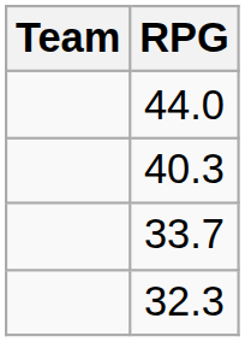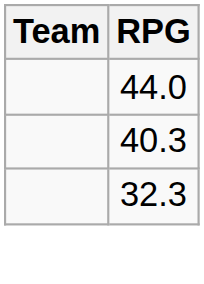 <table class=wikitable>
 <tr>
 <th>Team</th>
 <th>RPG</th>
 </tr>
 <tr>
 <td></td>
 <td align=center>44.0</td>
 </tr>
 <tr>
 <td></td>
 <td align=center>40.3</td>
 </tr>
 <tr>
 <td></td>
-<td align=center>33.7</td>
-</tr>
-<tr>
-<td></td>
 <td align=center>32.3</td>
 </tr>
 </table>
